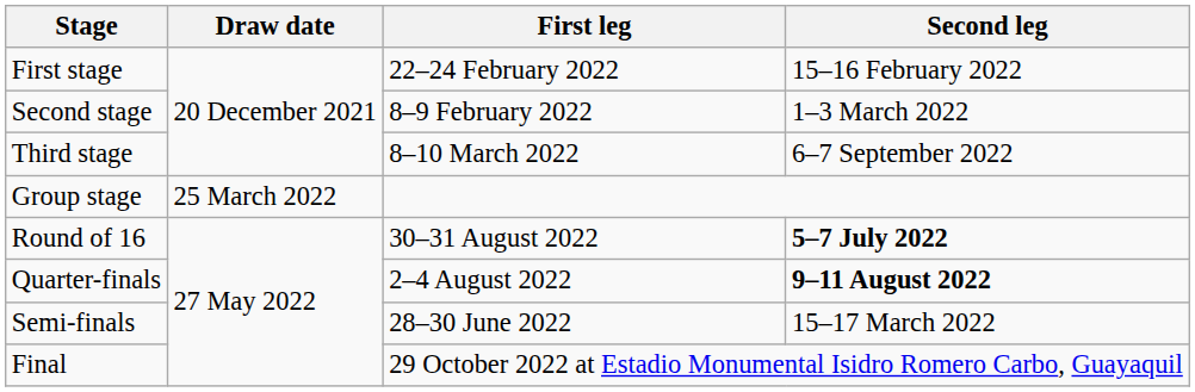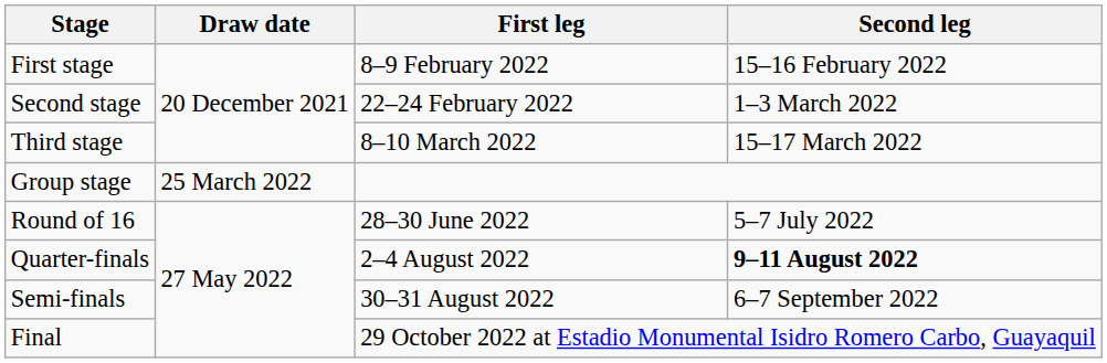 <table class="wikitable">
 <tr>
 <th>Stage</th>
 <th>Draw date</th>
 <th>First leg</th>
 <th>Second leg</th>
 </tr>
 <tr>
 <td>First stage</td>
 <td rowspan=3>20 December 2021</td>
-<td>22–24 February 2022</td>
+<td>8–9 February 2022</td>
 <td>15–16 February 2022</td>
 </tr>
 <tr>
 <td>Second stage</td>
-<td>8–9 February 2022</td>
+<td>22–24 February 2022</td>
 <td>1–3 March 2022</td>
 </tr>
 <tr>
 <td>Third stage</td>
 <td>8–10 March 2022</td>
-<td>6–7 September 2022</td>
+<td>15–17 March 2022</td>
 </tr>
 <tr>
 <td>Group stage</td>
 <td>25 March 2022</td>
 <td colspan=2></td>
 </tr>
 <tr>
 <td>Round of 16</td>
 <td rowspan=4>27 May 2022</td>
-<td>30–31 August 2022</td>
-<td><strong>5–7 July 2022</strong></td>
+<td>28–30 June 2022</td>
+<td>5–7 July 2022</td>
 </tr>
 <tr>
 <td>Quarter-finals</td>
 <td>2–4 August 2022</td>
 <td><strong>9–11 August 2022</strong></td>
 </tr>
 <tr>
 <td>Semi-finals</td>
-<td>28–30 June 2022</td>
-<td>15–17 March 2022</td>
+<td>30–31 August 2022</td>
+<td>6–7 September 2022</td>
 </tr>
 <tr>
 <td>Final</td>
 <td colspan=2>29 October 2022 at <a href='#'>Estadio Monumental Isidro Romero Carbo</a>, <a href='#'>Guayaquil</a></td>
 </tr>
 </table>
